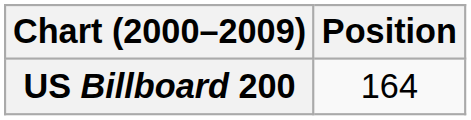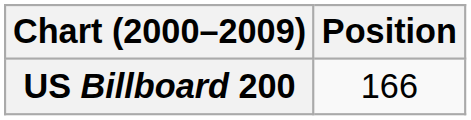 <table class="wikitable plainrowheaders" style="text-align:center">
 <tr>
 <th scope="col">Chart (2000–2009)</th>
 <th scope="col">Position</th>
 </tr>
 <tr>
 <th scope="row">US <em>Billboard</em> 200</th>
-<td>164</td>
+<td>166</td>
 </tr>
 </table>
